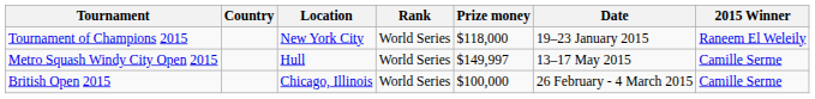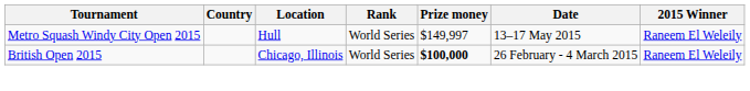 <table class=wikitable>
 <tr>
 <th>Tournament</th>
 <th>Country</th>
 <th>Location</th>
 <th>Rank</th>
 <th>Prize money</th>
 <th>Date</th>
 <th>2015 Winner</th>
 </tr>
 <tr>
-<td><a href='#'>Tournament of Champions</a> <a href='#'>2015</a></td>
-<td></td>
-<td><a href='#'>New York City</a></td>
-<td>World Series</td>
-<td>$118,000</td>
-<td>19–23 January 2015</td>
-<td> <a href='#'>Raneem El Weleily</a></td>
-</tr>
-<tr>
 <td><a href='#'>Metro Squash Windy City Open</a> <a href='#'>2015</a></td>
 <td></td>
 <td><a href='#'>Hull</a></td>
 <td>World Series</td>
 <td>$149,997</td>
 <td>13–17 May 2015</td>
-<td> <a href='#'>Camille Serme</a></td>
+<td> <a href='#'>Raneem El Weleily</a></td>
 </tr>
 <tr>
 <td><a href='#'>British Open</a> <a href='#'>2015</a></td>
 <td></td>
 <td><a href='#'>Chicago, Illinois</a></td>
 <td>World Series</td>
-<td>$100,000</td>
+<td><strong>$100,000</strong></td>
 <td>26 February - 4 March 2015</td>
-<td> <a href='#'>Camille Serme</a></td>
+<td> <a href='#'>Raneem El Weleily</a></td>
 </tr>
 </table>
